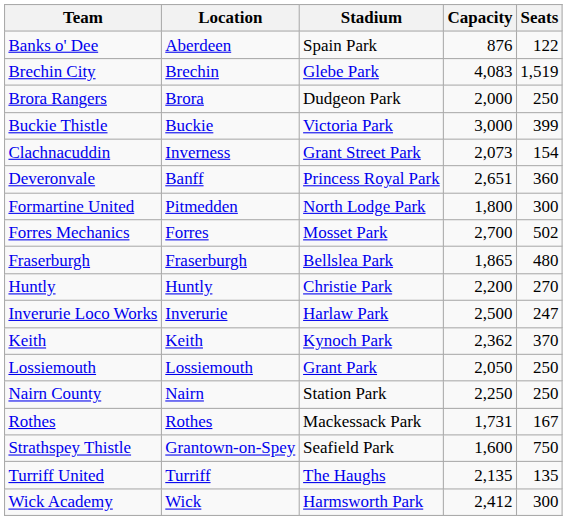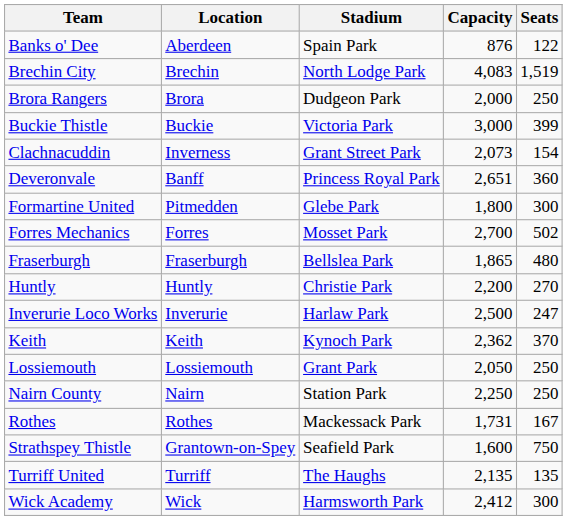 <table class="wikitable sortable">
 <tr>
 <th>Team</th>
 <th>Location</th>
 <th>Stadium</th>
 <th data-sort-type="number">Capacity</th>
 <th data-sort-type="number">Seats</th>
 </tr>
 <tr>
 <td><a href='#'>Banks o' Dee</a></td>
 <td><a href='#'>Aberdeen</a></td>
 <td>Spain Park</td>
 <td align=right>876</td>
 <td align=right>122</td>
 </tr>
 <tr>
 <td><a href='#'>Brechin City</a></td>
 <td><a href='#'>Brechin</a></td>
-<td><a href='#'>Glebe Park</a></td>
+<td><a href='#'>North Lodge Park</a></td>
 <td align=right>4,083</td>
 <td align=right>1,519</td>
 </tr>
 <tr>
 <td><a href='#'>Brora Rangers</a></td>
 <td><a href='#'>Brora</a></td>
 <td>Dudgeon Park</td>
 <td align=right>2,000</td>
 <td align=right>250</td>
 </tr>
 <tr>
 <td><a href='#'>Buckie Thistle</a></td>
 <td><a href='#'>Buckie</a></td>
 <td><a href='#'>Victoria Park</a></td>
 <td align=right>3,000</td>
 <td align=right>399</td>
 </tr>
 <tr>
 <td><a href='#'>Clachnacuddin</a></td>
 <td><a href='#'>Inverness</a></td>
 <td><a href='#'>Grant Street Park</a></td>
 <td align=right>2,073</td>
 <td align=right>154</td>
 </tr>
 <tr>
 <td><a href='#'>Deveronvale</a></td>
 <td><a href='#'>Banff</a></td>
 <td><a href='#'>Princess Royal Park</a></td>
 <td align=right>2,651</td>
 <td align=right>360</td>
 </tr>
 <tr>
 <td><a href='#'>Formartine United</a></td>
 <td><a href='#'>Pitmedden</a></td>
-<td><a href='#'>North Lodge Park</a></td>
+<td><a href='#'>Glebe Park</a></td>
 <td align=right>1,800</td>
 <td align=right>300</td>
 </tr>
 <tr>
 <td><a href='#'>Forres Mechanics</a></td>
 <td><a href='#'>Forres</a></td>
 <td><a href='#'>Mosset Park</a></td>
 <td align=right>2,700</td>
 <td align=right>502</td>
 </tr>
 <tr>
 <td><a href='#'>Fraserburgh</a></td>
 <td><a href='#'>Fraserburgh</a></td>
 <td><a href='#'>Bellslea Park</a></td>
 <td align=right>1,865</td>
 <td align=right>480</td>
 </tr>
 <tr>
 <td><a href='#'>Huntly</a></td>
 <td><a href='#'>Huntly</a></td>
 <td><a href='#'>Christie Park</a></td>
 <td align=right>2,200</td>
 <td align=right>270</td>
 </tr>
 <tr>
 <td><a href='#'>Inverurie Loco Works</a></td>
 <td><a href='#'>Inverurie</a></td>
 <td><a href='#'>Harlaw Park</a></td>
 <td align=right>2,500</td>
 <td align=right>247</td>
 </tr>
 <tr>
 <td><a href='#'>Keith</a></td>
 <td><a href='#'>Keith</a></td>
 <td><a href='#'>Kynoch Park</a></td>
 <td align=right>2,362</td>
 <td align=right>370</td>
 </tr>
 <tr>
 <td><a href='#'>Lossiemouth</a></td>
 <td><a href='#'>Lossiemouth</a></td>
 <td><a href='#'>Grant Park</a></td>
 <td align=right>2,050</td>
 <td align=right>250</td>
 </tr>
 <tr>
 <td><a href='#'>Nairn County</a></td>
 <td><a href='#'>Nairn</a></td>
 <td>Station Park</td>
 <td align=right>2,250</td>
 <td align=right>250</td>
 </tr>
 <tr>
 <td><a href='#'>Rothes</a></td>
 <td><a href='#'>Rothes</a></td>
 <td>Mackessack Park</td>
 <td align=right>1,731</td>
 <td align=right>167</td>
 </tr>
 <tr>
 <td><a href='#'>Strathspey Thistle</a></td>
 <td><a href='#'>Grantown-on-Spey</a></td>
 <td>Seafield Park</td>
 <td align=right>1,600</td>
 <td align=right>750</td>
 </tr>
 <tr>
 <td><a href='#'>Turriff United</a></td>
 <td><a href='#'>Turriff</a></td>
 <td><a href='#'>The Haughs</a></td>
 <td align=right>2,135</td>
 <td align=right>135</td>
 </tr>
 <tr>
 <td><a href='#'>Wick Academy</a></td>
 <td><a href='#'>Wick</a></td>
 <td><a href='#'>Harmsworth Park</a></td>
 <td align=right>2,412</td>
 <td align=right>300</td>
 </tr>
 </table>
